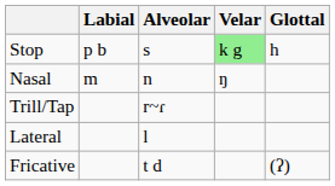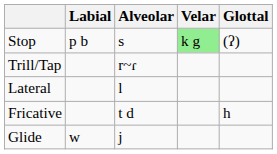 <table class="wikitable">
 <tr>
 <th></th>
 <th>Labial</th>
 <th>Alveolar</th>
 <th>Velar</th>
 <th>Glottal</th>
 </tr>
 <tr>
 <td>Stop</td>
 <td>p b</td>
 <td>s</td>
 <td style="background: lightgreen;">k g</td>
-<td>h</td>
-</tr>
-<tr>
-<td>Nasal</td>
-<td>m</td>
-<td>n</td>
-<td>ŋ</td>
-<td></td>
+<td>(ʔ)</td>
 </tr>
 <tr>
 <td>Trill/Tap</td>
 <td></td>
 <td>r~ɾ</td>
 <td></td>
 <td></td>
 </tr>
 <tr>
 <td>Lateral</td>
 <td></td>
 <td>l</td>
 <td></td>
 <td></td>
 </tr>
 <tr>
 <td>Fricative</td>
 <td></td>
 <td>t d</td>
 <td></td>
-<td>(ʔ)</td>
+<td>h</td>
+</tr>
+<tr>
+<td>Glide</td>
+<td>w</td>
+<td>j</td>
+<td></td>
+<td></td>
 </tr>
 </table>
